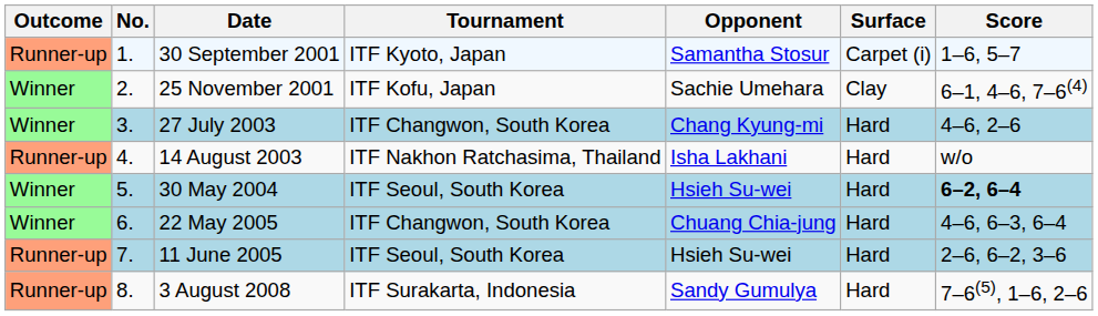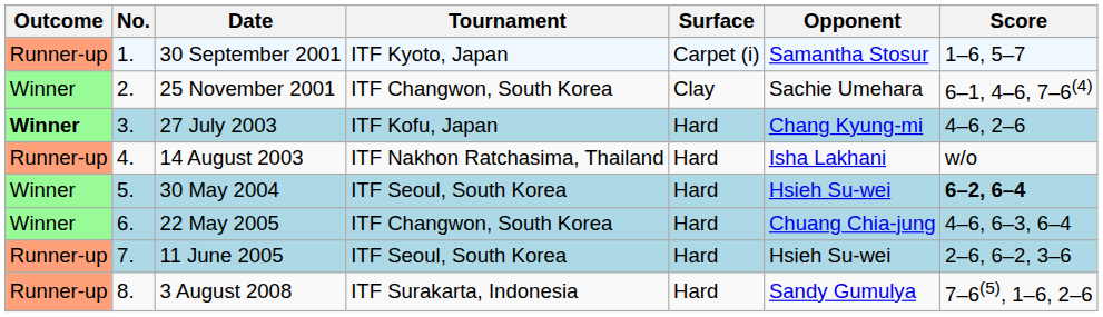 <table class="sortable wikitable">
 <tr>
 <th>Outcome</th>
 <th>No.</th>
 <th>Date</th>
 <th>Tournament</th>
+<th>Surface</th>
 <th>Opponent</th>
-<th>Surface</th>
 <th class="unsortable">Score</th>
 </tr>
 <tr style="background:#f0f8ff;">
 <td bgcolor="FFA07A">Runner-up</td>
 <td>1.</td>
 <td>30 September 2001</td>
 <td>ITF Kyoto, Japan</td>
+<td>Carpet (i)</td>
 <td> <a href='#'>Samantha Stosur</a></td>
-<td>Carpet (i)</td>
 <td>1–6, 5–7</td>
 </tr>
 <tr>
 <td bgcolor=#98fb98>Winner</td>
 <td>2.</td>
 <td>25 November 2001</td>
-<td>ITF Kofu, Japan</td>
+<td>ITF Changwon, South Korea</td>
+<td>Clay</td>
 <td> Sachie Umehara</td>
-<td>Clay</td>
 <td>6–1, 4–6, 7–6<sup>(4)</sup></td>
 </tr>
 <tr bgcolor="lightblue">
-<td bgcolor=#98fb98>Winner</td>
+<td bgcolor=#98fb98><strong>Winner</strong></td>
 <td>3.</td>
 <td>27 July 2003</td>
-<td>ITF Changwon, South Korea</td>
+<td>ITF Kofu, Japan</td>
+<td>Hard</td>
 <td> <a href='#'>Chang Kyung-mi</a></td>
-<td>Hard</td>
 <td>4–6, 2–6</td>
 </tr>
 <tr>
 <td bgcolor=FEA07A>Runner-up</td>
 <td>4.</td>
 <td>14 August 2003</td>
 <td>ITF Nakhon Ratchasima, Thailand</td>
+<td>Hard</td>
 <td> <a href='#'>Isha Lakhani</a></td>
-<td>Hard</td>
 <td>w/o</td>
 </tr>
 <tr bgcolor="lightblue">
 <td bgcolor=#98fb98>Winner</td>
 <td>5.</td>
 <td>30 May 2004</td>
 <td>ITF Seoul, South Korea</td>
+<td>Hard</td>
 <td> <a href='#'>Hsieh Su-wei</a></td>
-<td>Hard</td>
 <td><strong>6–2, 6–4</strong></td>
 </tr>
 <tr bgcolor="lightblue">
 <td bgcolor=#98fb98>Winner</td>
 <td>6.</td>
 <td>22 May 2005</td>
 <td>ITF Changwon, South Korea</td>
+<td>Hard</td>
 <td> <a href='#'>Chuang Chia-jung</a></td>
-<td>Hard</td>
 <td>4–6, 6–3, 6–4</td>
 </tr>
 <tr bgcolor="lightblue">
 <td bgcolor=FEA07A>Runner-up</td>
 <td>7.</td>
 <td>11 June 2005</td>
 <td>ITF Seoul, South Korea</td>
+<td>Hard</td>
 <td> Hsieh Su-wei</td>
-<td>Hard</td>
 <td>2–6, 6–2, 3–6</td>
 </tr>
 <tr>
 <td bgcolor=FEA07A>Runner-up</td>
 <td>8.</td>
 <td>3 August 2008</td>
 <td>ITF Surakarta, Indonesia</td>
+<td>Hard</td>
 <td> <a href='#'>Sandy Gumulya</a></td>
-<td>Hard</td>
 <td>7–6<sup>(5)</sup>, 1–6, 2–6</td>
 </tr>
 </table>
